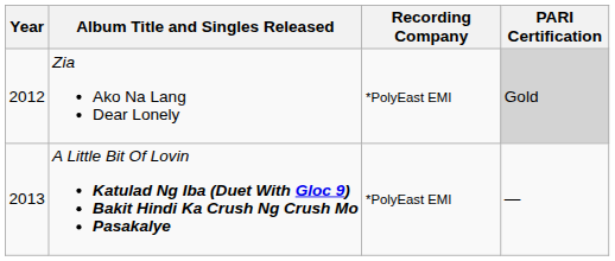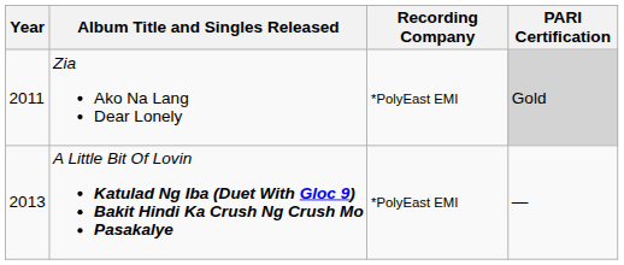 <table class=wikitable>
 <tr>
 <th>Year</th>
 <th>Album Title and Singles Released</th>
 <th width=130>Recording Company</th>
 <th width=100>PARI Certification</th>
 </tr>
 <tr>
-<td>2012</td>
+<td>2011</td>
 <td><em>Zia</em><br><ul><li>Ako Na Lang</li><li>Dear Lonely</li></ul></td>
 <td><small>*PolyEast EMI</small></td>
 <td style="background: lightgrey;">Gold</td>
 </tr>
 <tr>
 <td>2013</td>
 <td><em>A Little Bit Of Lovin<strong><br><ul><li>Katulad Ng Iba (Duet With <a href='#'>Gloc 9</a>)</li><li>Bakit Hindi Ka Crush Ng Crush Mo</li><li>Pasakalye</li></ul></td>
 <td><small>*PolyEast EMI</small></td>
 <td>—</td>
 </tr>
 </table>
